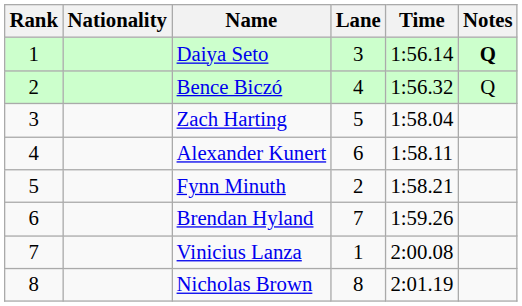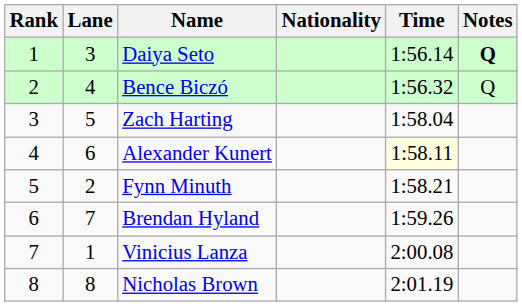 <table class="wikitable sortable" style="text-align:center">
 <tr>
 <th>Rank</th>
+<th>Lane</th>
+<th>Name</th>
 <th>Nationality</th>
-<th>Name</th>
-<th>Lane</th>
 <th>Time</th>
 <th>Notes</th>
 </tr>
 <tr bgcolor=ccffcc>
 <td>1</td>
+<td>3</td>
+<td align="left"><a href='#'>Daiya Seto</a></td>
 <td align="left"></td>
-<td align="left"><a href='#'>Daiya Seto</a></td>
-<td>3</td>
 <td>1:56.14</td>
 <td><strong>Q</strong></td>
 </tr>
 <tr bgcolor=ccffcc>
 <td>2</td>
+<td>4</td>
+<td align="left"><a href='#'>Bence Biczó</a></td>
 <td align="left"></td>
-<td align="left"><a href='#'>Bence Biczó</a></td>
-<td>4</td>
 <td>1:56.32</td>
 <td>Q</td>
 </tr>
 <tr>
 <td>3</td>
+<td>5</td>
+<td align="left"><a href='#'>Zach Harting</a></td>
 <td align="left"></td>
-<td align="left"><a href='#'>Zach Harting</a></td>
-<td>5</td>
 <td>1:58.04</td>
 <td></td>
 </tr>
 <tr>
 <td>4</td>
+<td>6</td>
+<td align="left"><a href='#'>Alexander Kunert</a></td>
 <td align="left"></td>
-<td align="left"><a href='#'>Alexander Kunert</a></td>
-<td>6</td>
-<td>1:58.11</td>
+<td style="background: lightyellow;">1:58.11</td>
 <td></td>
 </tr>
 <tr>
 <td>5</td>
+<td>2</td>
+<td align="left"><a href='#'>Fynn Minuth</a></td>
 <td align="left"></td>
-<td align="left"><a href='#'>Fynn Minuth</a></td>
-<td>2</td>
 <td>1:58.21</td>
 <td></td>
 </tr>
 <tr>
 <td>6</td>
+<td>7</td>
+<td align="left"><a href='#'>Brendan Hyland</a></td>
 <td align="left"></td>
-<td align="left"><a href='#'>Brendan Hyland</a></td>
-<td>7</td>
 <td>1:59.26</td>
 <td></td>
 </tr>
 <tr>
 <td>7</td>
+<td>1</td>
+<td align="left"><a href='#'>Vinicius Lanza</a></td>
 <td align="left"></td>
-<td align="left"><a href='#'>Vinicius Lanza</a></td>
-<td>1</td>
 <td>2:00.08</td>
 <td></td>
 </tr>
 <tr>
 <td>8</td>
+<td>8</td>
+<td align="left"><a href='#'>Nicholas Brown</a></td>
 <td align="left"></td>
-<td align="left"><a href='#'>Nicholas Brown</a></td>
-<td>8</td>
 <td>2:01.19</td>
 <td></td>
 </tr>
 </table>
